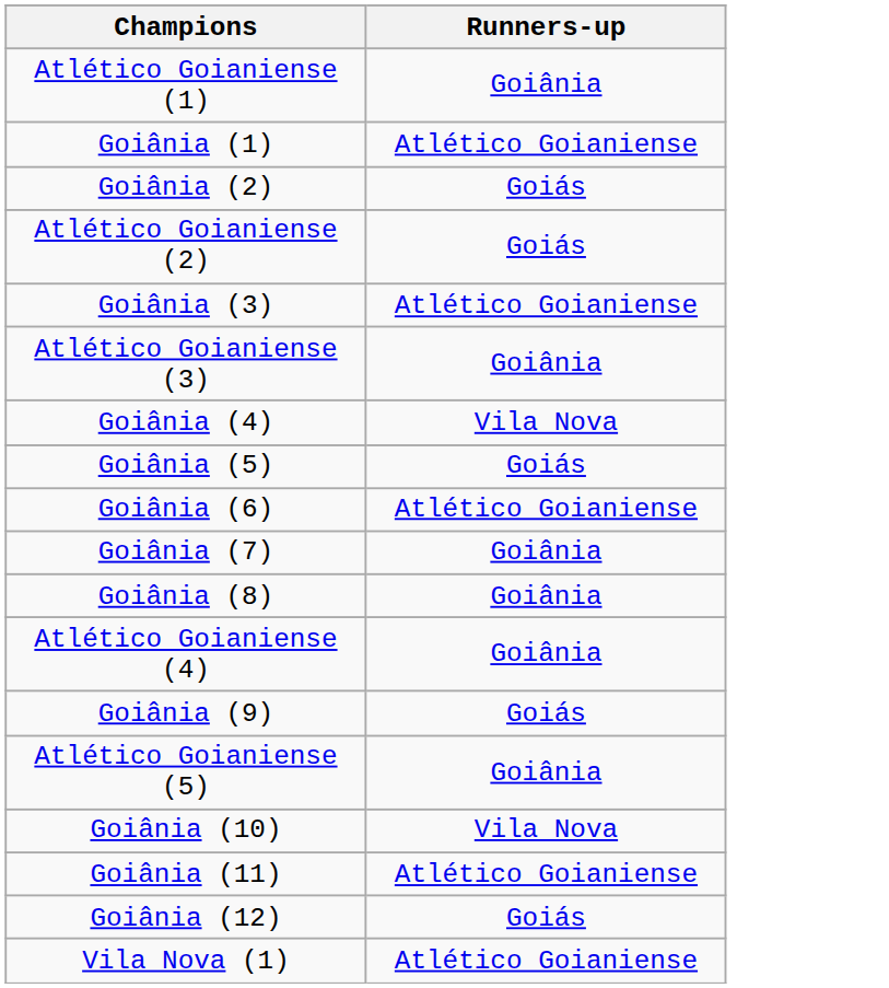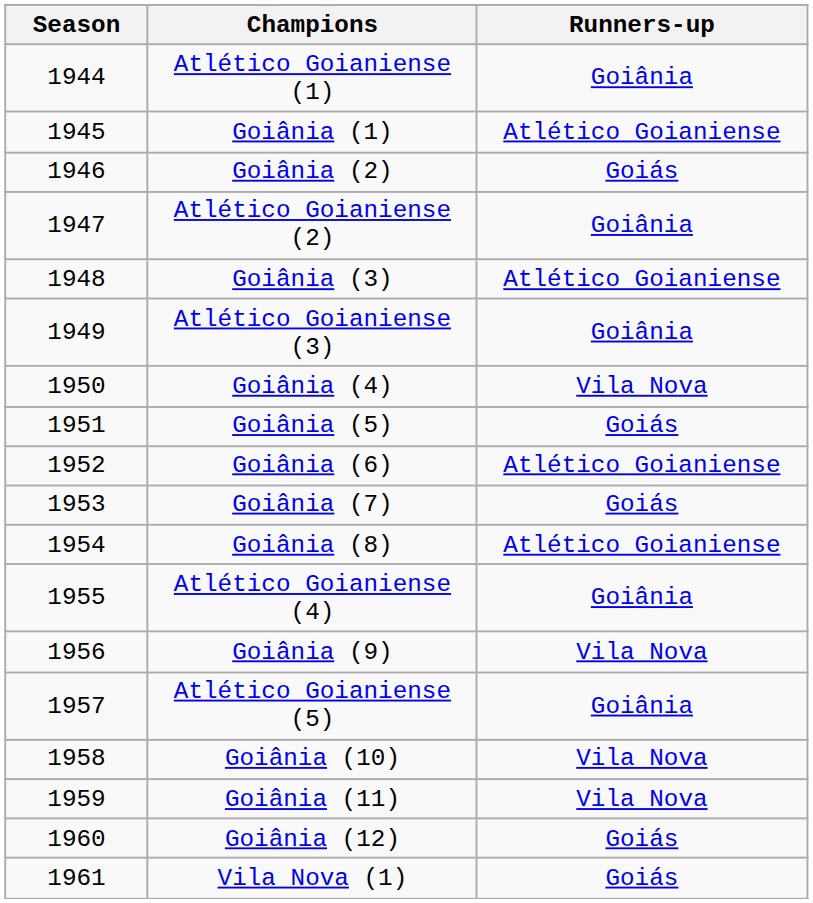 <table class="wikitable" style="text-align:center; margin-left:1em;">
 <tr>
+<th style="width:70px">Season</th>
 <th style="width:170px">Champions</th>
 <th style="width:170px">Runners-up</th>
 </tr>
 <tr>
+<td>1944</td>
 <td><a href='#'>Atlético Goianiense</a> (1)</td>
 <td><a href='#'>Goiânia</a></td>
 </tr>
 <tr>
+<td>1945</td>
 <td><a href='#'>Goiânia</a> (1)</td>
 <td><a href='#'>Atlético Goianiense</a></td>
 </tr>
 <tr>
+<td>1946</td>
 <td><a href='#'>Goiânia</a> (2)</td>
 <td><a href='#'>Goiás</a></td>
 </tr>
 <tr>
+<td>1947</td>
 <td><a href='#'>Atlético Goianiense</a> (2)</td>
-<td><a href='#'>Goiás</a></td>
+<td><a href='#'>Goiânia</a></td>
 </tr>
 <tr>
+<td>1948</td>
 <td><a href='#'>Goiânia</a> (3)</td>
 <td><a href='#'>Atlético Goianiense</a></td>
 </tr>
 <tr>
+<td>1949</td>
 <td><a href='#'>Atlético Goianiense</a> (3)</td>
 <td><a href='#'>Goiânia</a></td>
 </tr>
 <tr>
+<td>1950</td>
 <td><a href='#'>Goiânia</a> (4)</td>
 <td><a href='#'>Vila Nova</a></td>
 </tr>
 <tr>
+<td>1951</td>
 <td><a href='#'>Goiânia</a> (5)</td>
 <td><a href='#'>Goiás</a></td>
 </tr>
 <tr>
+<td>1952</td>
 <td><a href='#'>Goiânia</a> (6)</td>
 <td><a href='#'>Atlético Goianiense</a></td>
 </tr>
 <tr>
+<td>1953</td>
 <td><a href='#'>Goiânia</a> (7)</td>
-<td><a href='#'>Goiânia</a></td>
+<td><a href='#'>Goiás</a></td>
 </tr>
 <tr>
+<td>1954</td>
 <td><a href='#'>Goiânia</a> (8)</td>
-<td><a href='#'>Goiânia</a></td>
+<td><a href='#'>Atlético Goianiense</a></td>
 </tr>
 <tr>
+<td>1955</td>
 <td><a href='#'>Atlético Goianiense</a> (4)</td>
 <td><a href='#'>Goiânia</a></td>
 </tr>
 <tr>
+<td>1956</td>
 <td><a href='#'>Goiânia</a> (9)</td>
-<td><a href='#'>Goiás</a></td>
+<td><a href='#'>Vila Nova</a></td>
 </tr>
 <tr>
+<td>1957</td>
 <td><a href='#'>Atlético Goianiense</a> (5)</td>
 <td><a href='#'>Goiânia</a></td>
 </tr>
 <tr>
+<td>1958</td>
 <td><a href='#'>Goiânia</a> (10)</td>
 <td><a href='#'>Vila Nova</a></td>
 </tr>
 <tr>
+<td>1959</td>
 <td><a href='#'>Goiânia</a> (11)</td>
-<td><a href='#'>Atlético Goianiense</a></td>
+<td><a href='#'>Vila Nova</a></td>
 </tr>
 <tr>
+<td>1960</td>
 <td><a href='#'>Goiânia</a> (12)</td>
 <td><a href='#'>Goiás</a></td>
 </tr>
 <tr>
+<td>1961</td>
 <td><a href='#'>Vila Nova</a> (1)</td>
-<td><a href='#'>Atlético Goianiense</a></td>
+<td><a href='#'>Goiás</a></td>
 </tr>
 </table>
